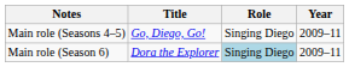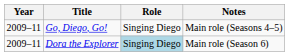 <table class="wikitable">
 <tr>
-<th>Notes</th>
+<th>Year</th>
 <th>Title</th>
 <th>Role</th>
-<th>Year</th>
+<th>Notes</th>
 </tr>
 <tr>
-<td>Main role (Seasons 4–5)</td>
+<td>2009–11</td>
 <td><em><a href='#'>Go, Diego, Go!</a></em></td>
 <td>Singing Diego</td>
-<td>2009–11</td>
+<td>Main role (Seasons 4–5)</td>
 </tr>
 <tr>
-<td>Main role (Season 6)</td>
+<td>2009–11</td>
 <td><em><a href='#'>Dora the Explorer</a></em></td>
 <td style="background: lightblue;">Singing Diego</td>
-<td>2009–11</td>
+<td>Main role (Season 6)</td>
 </tr>
 </table>
